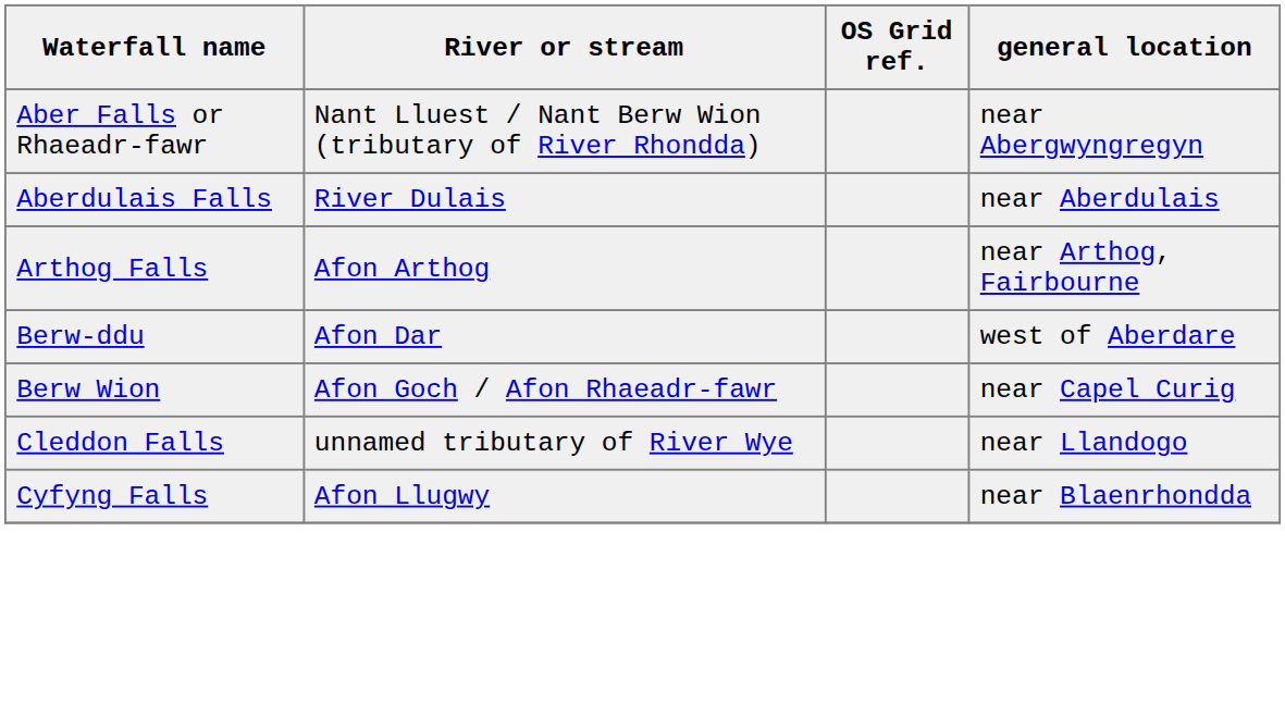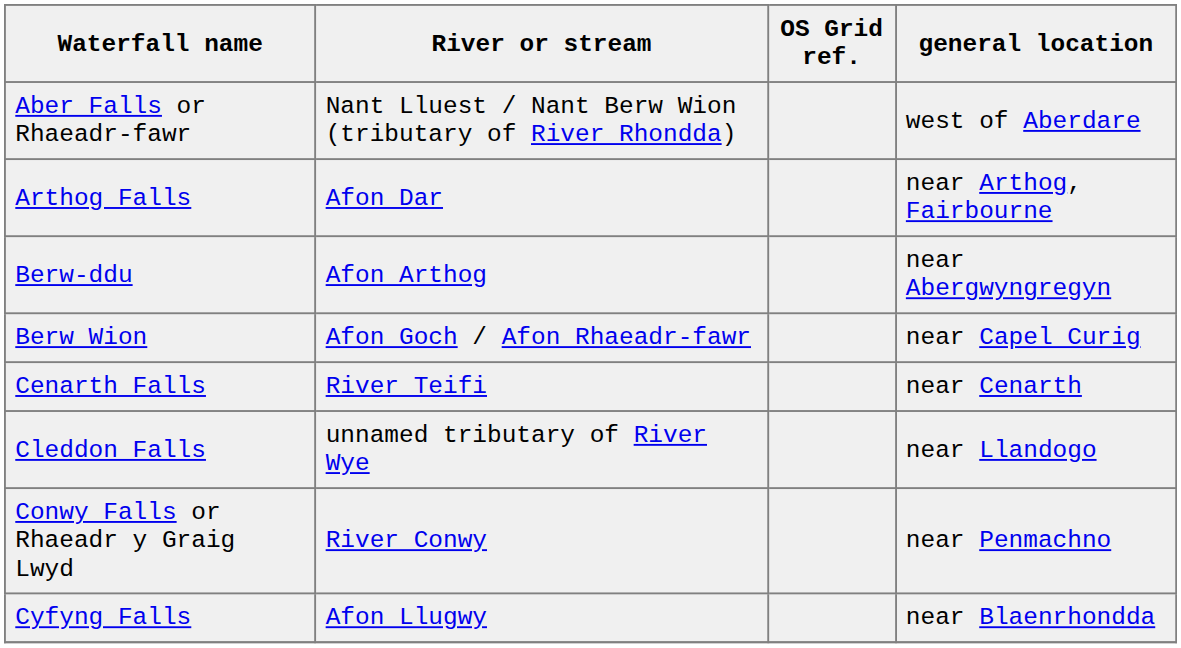 <table border=1 cellspacing=0 cellpadding=5 style="border-collapse: collapse; background:#f0f0f0;">
 <tr>
 <th>Waterfall name</th>
 <th>River or stream</th>
 <th>OS Grid ref.</th>
 <th>general location</th>
 </tr>
 <tr>
 <td><a href='#'>Aber Falls</a> or Rhaeadr-fawr</td>
 <td>Nant Lluest / Nant Berw Wion (tributary of <a href='#'>River Rhondda</a>)</td>
 <td></td>
-<td>near <a href='#'>Abergwyngregyn</a></td>
-</tr>
-<tr>
-<td><a href='#'>Aberdulais Falls</a></td>
-<td><a href='#'>River Dulais</a></td>
-<td></td>
-<td>near <a href='#'>Aberdulais</a></td>
+<td>west of <a href='#'>Aberdare</a></td>
 </tr>
 <tr>
 <td><a href='#'>Arthog Falls</a></td>
-<td><a href='#'>Afon Arthog</a></td>
+<td><a href='#'>Afon Dar</a></td>
 <td></td>
 <td>near <a href='#'>Arthog</a>, <a href='#'>Fairbourne</a></td>
 </tr>
 <tr>
 <td><a href='#'>Berw-ddu</a></td>
-<td><a href='#'>Afon Dar</a></td>
+<td><a href='#'>Afon Arthog</a></td>
 <td></td>
-<td>west of <a href='#'>Aberdare</a></td>
+<td>near <a href='#'>Abergwyngregyn</a></td>
 </tr>
 <tr>
 <td><a href='#'>Berw Wion</a></td>
 <td><a href='#'>Afon Goch</a> / <a href='#'>Afon Rhaeadr-fawr</a></td>
 <td></td>
 <td>near <a href='#'>Capel Curig</a></td>
 </tr>
 <tr>
+<td><a href='#'>Cenarth Falls</a></td>
+<td><a href='#'>River Teifi</a></td>
+<td></td>
+<td>near <a href='#'>Cenarth</a></td>
+</tr>
+<tr>
 <td><a href='#'>Cleddon Falls</a></td>
 <td>unnamed tributary of <a href='#'>River Wye</a></td>
 <td></td>
 <td>near <a href='#'>Llandogo</a></td>
+</tr>
+<tr>
+<td><a href='#'>Conwy Falls</a> or Rhaeadr y Graig Lwyd</td>
+<td><a href='#'>River Conwy</a></td>
+<td></td>
+<td>near <a href='#'>Penmachno</a></td>
 </tr>
 <tr>
 <td><a href='#'>Cyfyng Falls</a></td>
 <td><a href='#'>Afon Llugwy</a></td>
 <td></td>
 <td>near <a href='#'>Blaenrhondda</a></td>
 </tr>
 <tr>
 </tr>
 </table>
